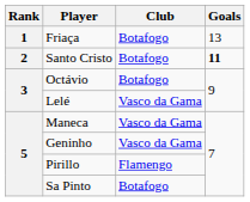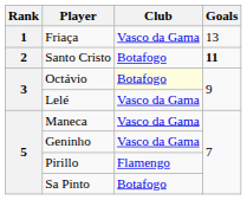 <table class="wikitable">
 <tr>
 <th>Rank</th>
 <th>Player</th>
 <th>Club</th>
 <th>Goals</th>
 </tr>
 <tr>
 <th>1</th>
 <td>Friaça</td>
-<td><a href='#'>Botafogo</a></td>
+<td><a href='#'>Vasco da Gama</a></td>
 <td>13</td>
 </tr>
 <tr>
 <th>2</th>
 <td>Santo Cristo</td>
 <td><a href='#'>Botafogo</a></td>
 <td><strong>11</strong></td>
 </tr>
 <tr>
 <th rowspan="2">3</th>
 <td>Octávio</td>
-<td><a href='#'>Botafogo</a></td>
+<td style="background: lightyellow;"><a href='#'>Botafogo</a></td>
 <td rowspan="2">9</td>
 </tr>
 <tr>
 <td>Lelé</td>
 <td><a href='#'>Vasco da Gama</a></td>
 </tr>
 <tr>
 <th rowspan="4">5</th>
 <td>Maneca</td>
 <td><a href='#'>Vasco da Gama</a></td>
 <td rowspan="4">7</td>
 </tr>
 <tr>
 <td>Geninho</td>
 <td><a href='#'>Vasco da Gama</a></td>
 </tr>
 <tr>
 <td>Pirillo</td>
 <td><a href='#'>Flamengo</a></td>
 </tr>
 <tr>
 <td>Sa Pinto</td>
 <td><a href='#'>Botafogo</a></td>
 </tr>
 </table>
